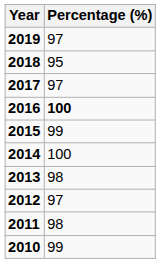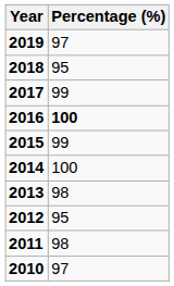 <table class="wikitable" style="margin-left: auto; margin-right: auto; border: none;">
 <tr>
 <th>Year</th>
 <th>Percentage (%)</th>
 </tr>
 <tr>
 <td><strong>2019</strong></td>
 <td>97</td>
 </tr>
 <tr>
 <td><strong>2018</strong></td>
 <td>95</td>
 </tr>
 <tr>
 <td><strong>2017</strong></td>
-<td>97</td>
+<td>99</td>
 </tr>
 <tr>
 <td><strong>2016</strong></td>
 <td><strong>100</strong></td>
 </tr>
 <tr>
 <td><strong>2015</strong></td>
 <td>99</td>
 </tr>
 <tr>
 <td><strong>2014</strong></td>
 <td>100</td>
 </tr>
 <tr>
 <td><strong>2013</strong></td>
 <td>98</td>
 </tr>
 <tr>
 <td><strong>2012</strong></td>
-<td>97</td>
+<td>95</td>
 </tr>
 <tr>
 <td><strong>2011</strong></td>
 <td>98</td>
 </tr>
 <tr>
 <td><strong>2010</strong></td>
-<td>99</td>
+<td>97</td>
 </tr>
 </table>
